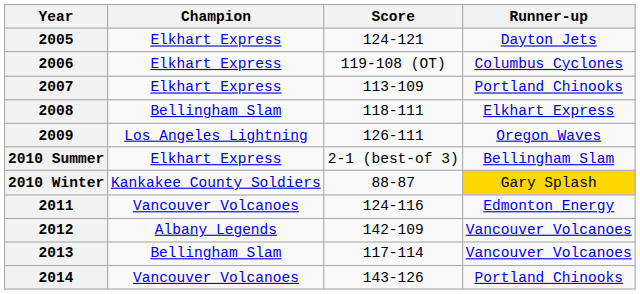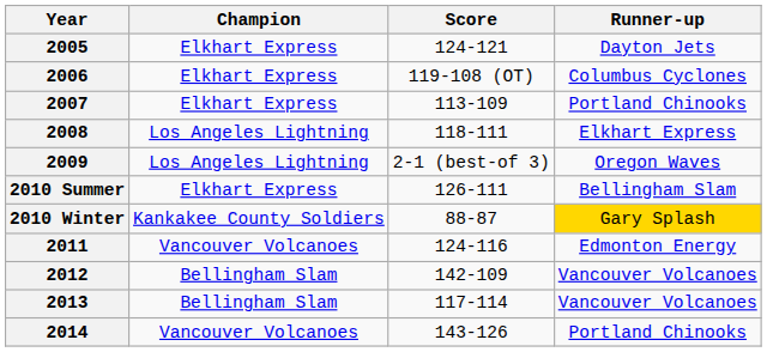 <table class="wikitable">
 <tr>
 <th>Year</th>
 <th>Champion</th>
 <th>Score</th>
 <th>Runner-up</th>
 </tr>
 <tr>
 <th>2005</th>
 <td align=center><a href='#'>Elkhart Express</a></td>
 <td align=center>124-121</td>
 <td align="center"><a href='#'>Dayton Jets</a></td>
 </tr>
 <tr>
 <th>2006</th>
 <td align=center><a href='#'>Elkhart Express</a></td>
 <td align=center>119-108 (OT)</td>
 <td align="center"><a href='#'>Columbus Cyclones</a></td>
 </tr>
 <tr>
 <th>2007</th>
 <td align=center><a href='#'>Elkhart Express</a></td>
 <td align=center>113-109</td>
 <td align="center"><a href='#'>Portland Chinooks</a></td>
 </tr>
 <tr>
 <th>2008</th>
-<td align=center><a href='#'>Bellingham Slam</a></td>
+<td align=center><a href='#'>Los Angeles Lightning</a></td>
 <td align=center>118-111</td>
 <td align="center"><a href='#'>Elkhart Express</a></td>
 </tr>
 <tr>
 <th>2009</th>
 <td align=center><a href='#'>Los Angeles Lightning</a></td>
-<td align=center>126-111</td>
+<td align=center>2-1 (best-of 3)</td>
 <td align="center"><a href='#'>Oregon Waves</a></td>
 </tr>
 <tr>
 <th>2010 Summer</th>
 <td align=center><a href='#'>Elkhart Express</a></td>
-<td align=center>2-1 (best-of 3)</td>
+<td align=center>126-111</td>
 <td align="center"><a href='#'>Bellingham Slam</a></td>
 </tr>
 <tr>
 <th>2010 Winter</th>
 <td align=center><a href='#'>Kankakee County Soldiers</a></td>
 <td align=center>88-87</td>
 <td align="center" style="background: gold;">Gary Splash</td>
 </tr>
 <tr>
 <th>2011</th>
 <td align=center><a href='#'>Vancouver Volcanoes</a></td>
 <td align=center>124-116</td>
 <td align="center"><a href='#'>Edmonton Energy</a></td>
 </tr>
 <tr>
 <th>2012</th>
-<td align=center><a href='#'>Albany Legends</a></td>
+<td align=center><a href='#'>Bellingham Slam</a></td>
 <td align=center>142-109</td>
 <td align="center"><a href='#'>Vancouver Volcanoes</a></td>
 </tr>
 <tr>
 <th>2013</th>
 <td align=center><a href='#'>Bellingham Slam</a></td>
 <td align=center>117-114</td>
 <td align="center"><a href='#'>Vancouver Volcanoes</a></td>
 </tr>
 <tr>
 <th>2014</th>
 <td align=center><a href='#'>Vancouver Volcanoes</a></td>
 <td align=center>143-126</td>
 <td align="center"><a href='#'>Portland Chinooks</a></td>
 </tr>
 </table>
